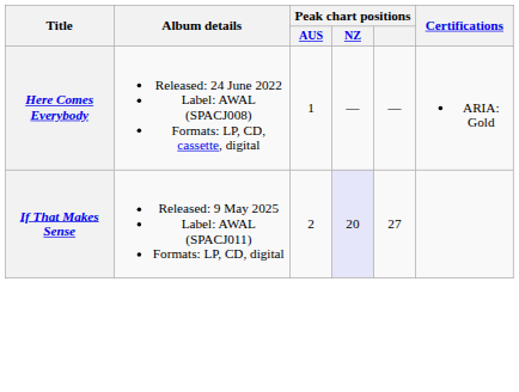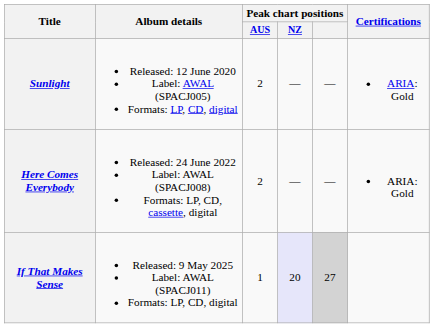 <table class="wikitable plainrowheaders" style="text-align:center;">
 <tr>
 <th scope="col" rowspan="2">Title</th>
 <th scope="col" rowspan="2">Album details</th>
 <th scope="col" colspan="3">Peak chart positions</th>
 <th scope="col" rowspan="2"><a href='#'>Certifications</a></th>
 </tr>
 <tr>
 <th scope="col" style="width:3em;font-size:90%;"><a href='#'>AUS</a><br></th>
 <th scope="col" style="width:3em;font-size:90%;"><a href='#'>NZ</a><br></th>
 <th scope="col" style="width:3em;font-size:90%;"><br></th>
 </tr>
 <tr>
+<th scope="row"><em><a href='#'>Sunlight</a></em></th>
+<td><br><ul><li>Released: 12 June 2020</li><li>Label: <a href='#'>AWAL</a> (SPACJ005)</li><li>Formats: <a href='#'>LP</a>, <a href='#'>CD</a>, <a href='#'>digital</a></li></ul></td>
+<td>2</td>
+<td>—</td>
+<td>—</td>
+<td><br><ul><li><a href='#'>ARIA</a>: Gold</li></ul></td>
+</tr>
+<tr>
 <th scope="row"><em><a href='#'>Here Comes Everybody</a></em></th>
 <td><br><ul><li>Released: 24 June 2022</li><li>Label: AWAL (SPACJ008)</li><li>Formats: LP, CD, <a href='#'>cassette</a>, digital</li></ul></td>
-<td>1</td>
+<td>2</td>
 <td>—</td>
 <td>—</td>
 <td><br><ul><li>ARIA: Gold</li></ul></td>
 </tr>
 <tr>
 <th scope="row"><em><a href='#'>If That Makes Sense</a></em></th>
 <td><br><ul><li>Released: 9 May 2025</li><li>Label: AWAL (SPACJ011)</li><li>Formats: LP, CD, digital</li></ul></td>
-<td>2</td>
+<td>1</td>
 <td style="background: lavender;">20</td>
-<td>27</td>
+<td style="background: lightgrey;">27</td>
 <td></td>
 </tr>
 </table>
